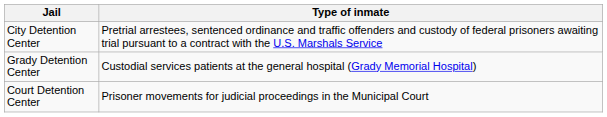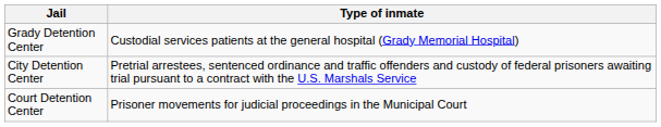 <table class="wikitable">
 <tr>
 <th>Jail</th>
 <th>Type of inmate</th>
 </tr>
 <tr>
+<td>Grady Detention Center</td>
+<td>Custodial services patients at the general hospital (<a href='#'>Grady Memorial Hospital</a>)</td>
+</tr>
+<tr>
 <td>City Detention Center</td>
 <td>Pretrial arrestees, sentenced ordinance and traffic offenders and custody of federal prisoners awaiting trial pursuant to a contract with the <a href='#'>U.S. Marshals Service</a></td>
-</tr>
-<tr>
-<td>Grady Detention Center</td>
-<td>Custodial services patients at the general hospital (<a href='#'>Grady Memorial Hospital</a>)</td>
 </tr>
 <tr>
 <td>Court Detention Center</td>
 <td>Prisoner movements for judicial proceedings in the Municipal Court</td>
 </tr>
 </table>
